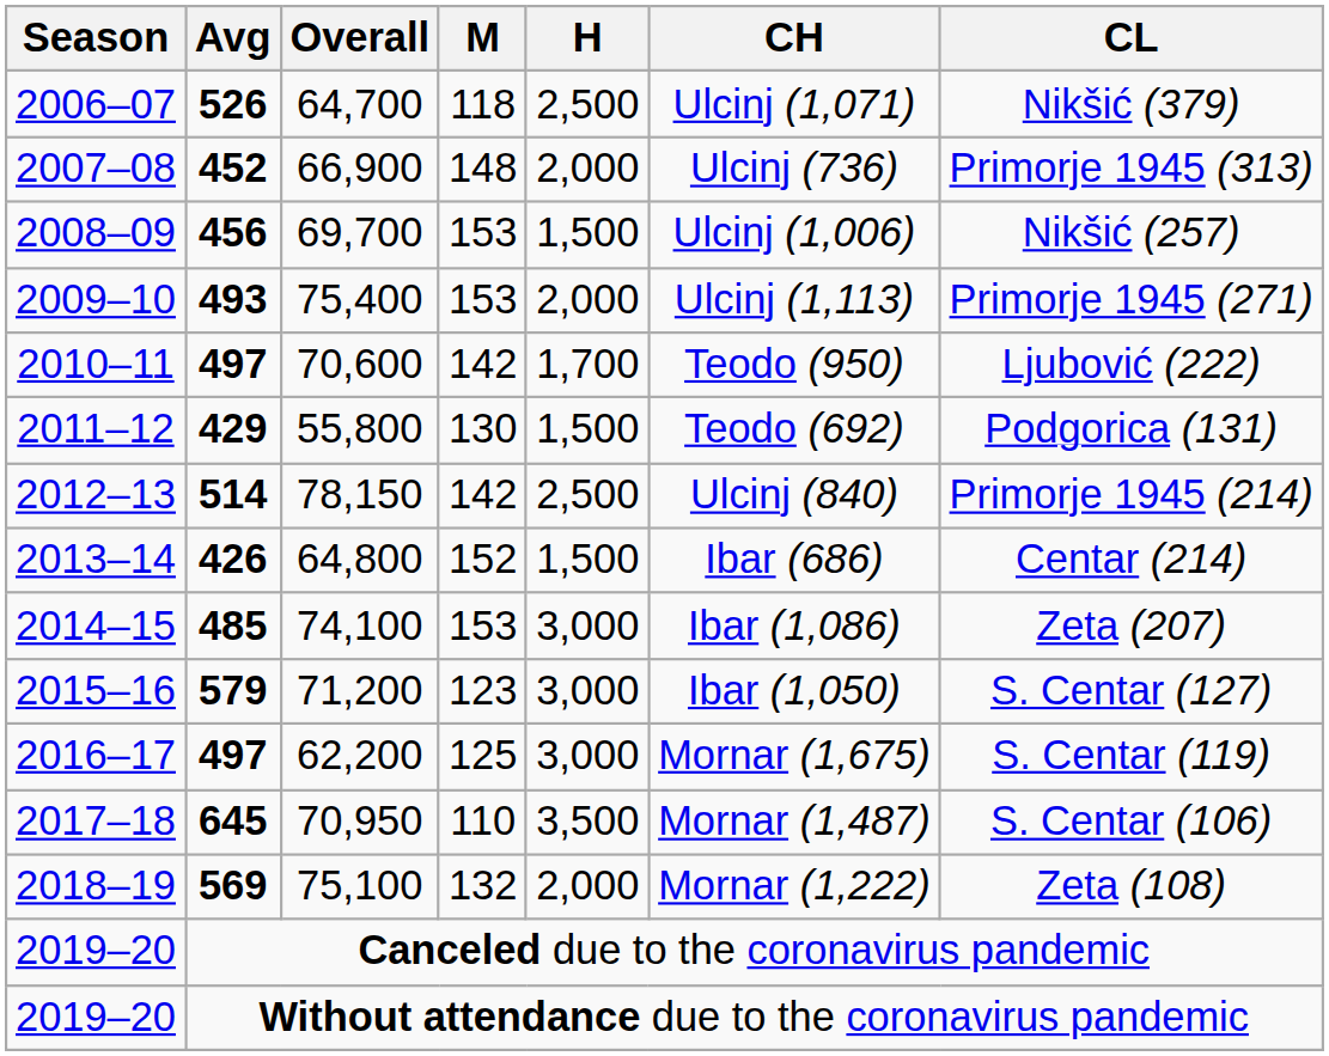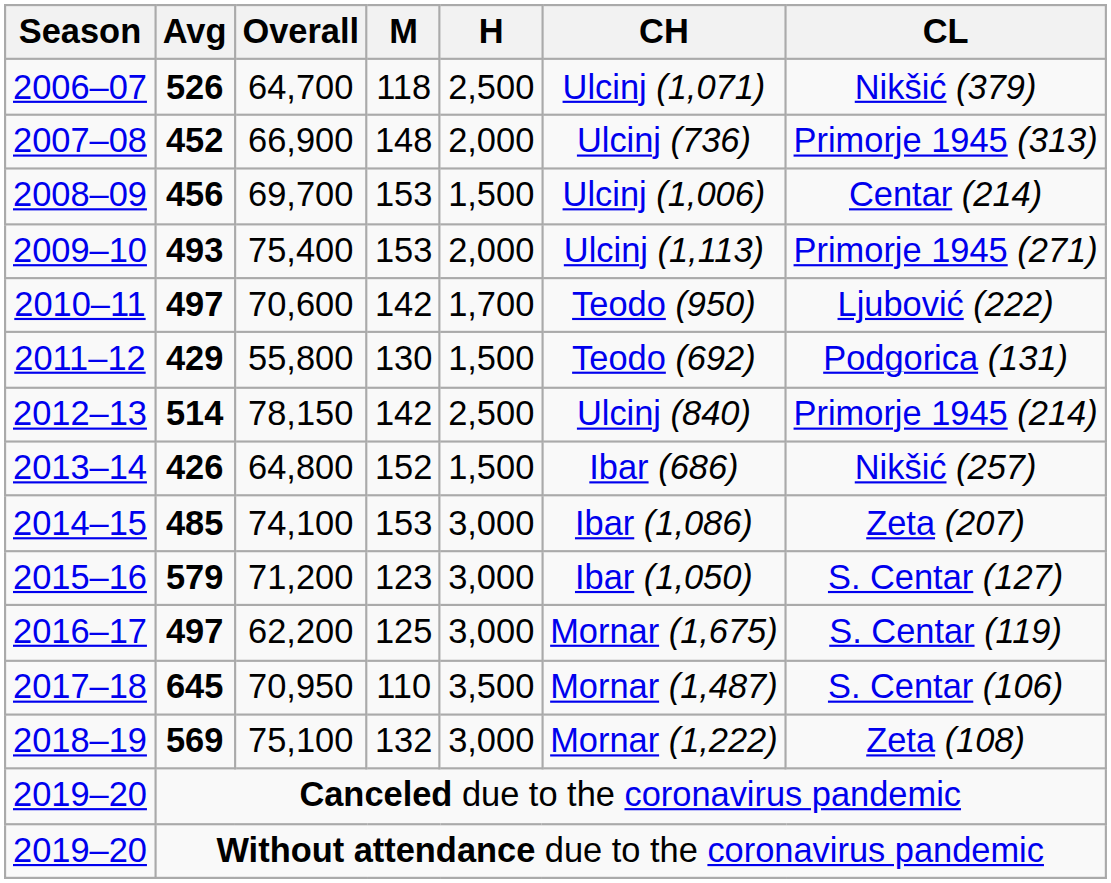 <table class="wikitable sortable" style="text-align: center">
 <tr>
 <th>Season</th>
 <th>Avg</th>
 <th>Overall</th>
 <th>M</th>
 <th width="40">H</th>
 <th>CH</th>
 <th>CL</th>
 </tr>
 <tr>
 <td><a href='#'>2006–07</a></td>
 <td><strong>526</strong></td>
 <td>64,700</td>
 <td>118</td>
 <td>2,500</td>
 <td><a href='#'>Ulcinj</a> <em>(1,071)</em></td>
 <td><a href='#'>Nikšić</a> <em>(379)</em></td>
 </tr>
 <tr>
 <td><a href='#'>2007–08</a></td>
 <td><strong>452</strong></td>
 <td>66,900</td>
 <td>148</td>
 <td>2,000</td>
 <td><a href='#'>Ulcinj</a> <em>(736)</em></td>
 <td><a href='#'>Primorje 1945</a> <em>(313)</em></td>
 </tr>
 <tr>
 <td><a href='#'>2008–09</a></td>
 <td><strong>456</strong></td>
 <td>69,700</td>
 <td>153</td>
 <td>1,500</td>
 <td><a href='#'>Ulcinj</a> <em>(1,006)</em></td>
-<td><a href='#'>Nikšić</a> <em>(257)</em></td>
+<td><a href='#'>Centar</a> <em>(214)</em></td>
 </tr>
 <tr>
 <td><a href='#'>2009–10</a></td>
 <td><strong>493</strong></td>
 <td>75,400</td>
 <td>153</td>
 <td>2,000</td>
 <td><a href='#'>Ulcinj</a> <em>(1,113)</em></td>
 <td><a href='#'>Primorje 1945</a> <em>(271)</em></td>
 </tr>
 <tr>
 <td><a href='#'>2010–11</a></td>
 <td><strong>497</strong></td>
 <td>70,600</td>
 <td>142</td>
 <td>1,700</td>
 <td><a href='#'>Teodo</a> <em>(950)</em></td>
 <td><a href='#'>Ljubović</a> <em>(222)</em></td>
 </tr>
 <tr>
 <td><a href='#'>2011–12</a></td>
 <td><strong>429</strong></td>
 <td>55,800</td>
 <td>130</td>
 <td>1,500</td>
 <td><a href='#'>Teodo</a> <em>(692)</em></td>
 <td><a href='#'>Podgorica</a> <em>(131)</em></td>
 </tr>
 <tr>
 <td><a href='#'>2012–13</a></td>
 <td><strong>514</strong></td>
 <td>78,150</td>
 <td>142</td>
 <td>2,500</td>
 <td><a href='#'>Ulcinj</a> <em>(840)</em></td>
 <td><a href='#'>Primorje 1945</a> <em>(214)</em></td>
 </tr>
 <tr>
 <td><a href='#'>2013–14</a></td>
 <td><strong>426</strong></td>
 <td>64,800</td>
 <td>152</td>
 <td>1,500</td>
 <td><a href='#'>Ibar</a> <em>(686)</em></td>
-<td><a href='#'>Centar</a> <em>(214)</em></td>
+<td><a href='#'>Nikšić</a> <em>(257)</em></td>
 </tr>
 <tr>
 <td><a href='#'>2014–15</a></td>
 <td><strong>485</strong></td>
 <td>74,100</td>
 <td>153</td>
 <td>3,000</td>
 <td><a href='#'>Ibar</a> <em>(1,086)</em></td>
 <td><a href='#'>Zeta</a> <em>(207)</em></td>
 </tr>
 <tr>
 <td><a href='#'>2015–16</a></td>
 <td><strong>579</strong></td>
 <td>71,200</td>
 <td>123</td>
 <td>3,000</td>
 <td><a href='#'>Ibar</a> <em>(1,050)</em></td>
 <td><a href='#'>S. Centar</a> <em>(127)</em></td>
 </tr>
 <tr>
 <td><a href='#'>2016–17</a></td>
 <td><strong>497</strong></td>
 <td>62,200</td>
 <td>125</td>
 <td>3,000</td>
 <td><a href='#'>Mornar</a> <em>(1,675)</em></td>
 <td><a href='#'>S. Centar</a> <em>(119)</em></td>
 </tr>
 <tr>
 <td><a href='#'>2017–18</a></td>
 <td><strong>645</strong></td>
 <td>70,950</td>
 <td>110</td>
 <td>3,500</td>
 <td><a href='#'>Mornar</a> <em>(1,487)</em></td>
 <td><a href='#'>S. Centar</a> <em>(106)</em></td>
 </tr>
 <tr>
 <td><a href='#'>2018–19</a></td>
 <td><strong>569</strong></td>
 <td>75,100</td>
 <td>132</td>
-<td>2,000</td>
+<td>3,000</td>
 <td><a href='#'>Mornar</a> <em>(1,222)</em></td>
 <td><a href='#'>Zeta</a> <em>(108)</em></td>
 </tr>
 <tr>
 <td><a href='#'>2019–20</a></td>
 <td colspan=6><strong>Canceled</strong> due to the <a href='#'>coronavirus pandemic</a></td>
 </tr>
 <tr>
 <td><a href='#'>2019–20</a></td>
 <td colspan=6><strong>Without attendance</strong> due to the <a href='#'>coronavirus pandemic</a></td>
 </tr>
 <tr>
 </tr>
 </table>
